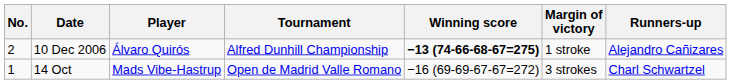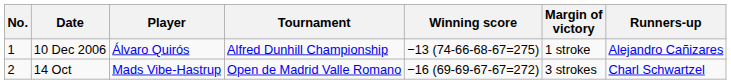 <table class="wikitable" style="font-size:95%;">
 <tr>
 <th>No.</th>
 <th>Date</th>
 <th>Player</th>
 <th>Tournament</th>
 <th>Winning score</th>
 <th>Margin of<br>victory</th>
 <th>Runners-up</th>
 </tr>
 <tr>
-<td>2</td>
+<td>1</td>
 <td>10 Dec 2006</td>
 <td> <a href='#'>Álvaro Quirós</a></td>
 <td><a href='#'>Alfred Dunhill Championship</a></td>
-<td><strong>−13 (74-66-68-67=275)</strong></td>
+<td>−13 (74-66-68-67=275)</td>
 <td>1 stroke</td>
 <td> <a href='#'>Alejandro Cañizares</a></td>
 </tr>
 <tr>
-<td>1</td>
+<td>2</td>
 <td>14 Oct</td>
 <td> <a href='#'>Mads Vibe-Hastrup</a></td>
 <td><a href='#'>Open de Madrid Valle Romano</a></td>
 <td>−16 (69-69-67-67=272)</td>
 <td>3 strokes</td>
 <td> <a href='#'>Charl Schwartzel</a></td>
 </tr>
 </table>
